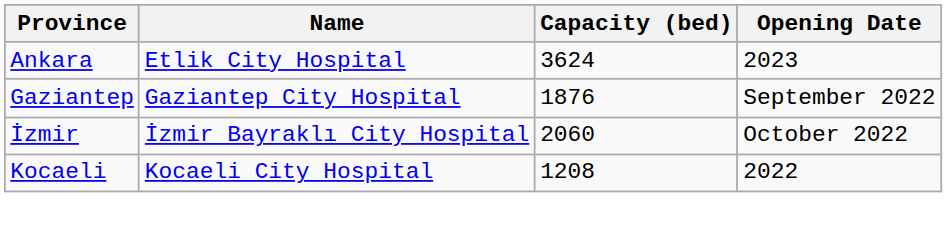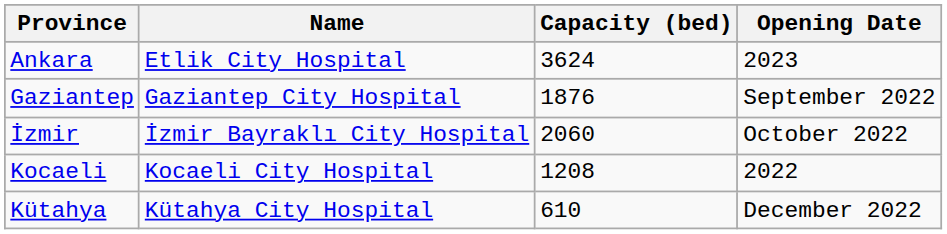 <table class="wikitable sortable">
 <tr>
 <th>Province</th>
 <th>Name</th>
 <th>Capacity (bed)</th>
 <th>Opening Date</th>
 </tr>
 <tr>
 <td><a href='#'>Ankara</a></td>
 <td><a href='#'>Etlik City Hospital</a></td>
 <td>3624</td>
 <td>2023</td>
 </tr>
 <tr>
 <td><a href='#'>Gaziantep</a></td>
 <td><a href='#'>Gaziantep City Hospital</a></td>
 <td>1876</td>
 <td>September 2022</td>
 </tr>
 <tr>
 <td><a href='#'>İzmir</a></td>
 <td><a href='#'>İzmir Bayraklı City Hospital</a></td>
 <td>2060</td>
 <td>October 2022</td>
 </tr>
 <tr>
 <td><a href='#'>Kocaeli</a></td>
 <td><a href='#'>Kocaeli City Hospital</a></td>
 <td>1208</td>
 <td>2022</td>
 </tr>
+<tr>
+<td><a href='#'>Kütahya</a></td>
+<td><a href='#'>Kütahya City Hospital</a></td>
+<td>610</td>
+<td>December 2022</td>
+</tr>
 </table>
